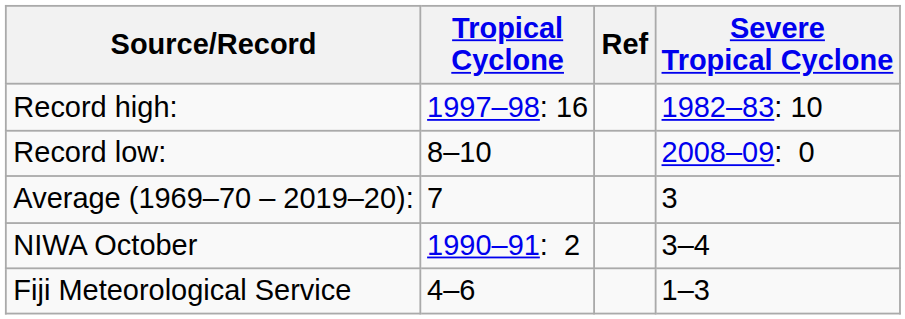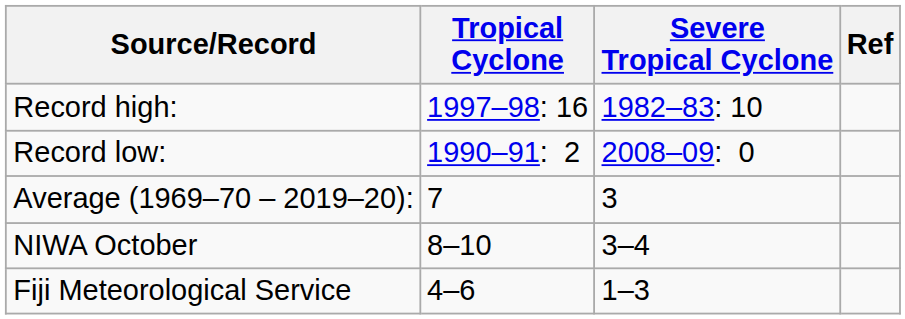 <table class="wikitable" style="float:right">
 <tr>
 <th>Source/Record</th>
 <th><a href='#'>Tropical<br>Cyclone</a></th>
+<th><a href='#'>Severe<br>Tropical Cyclone</a></th>
 <th>Ref</th>
-<th><a href='#'>Severe<br>Tropical Cyclone</a></th>
 </tr>
 <tr>
 <td>Record high:</td>
 <td><a href='#'>1997–98</a>: 16</td>
+<td><a href='#'>1982–83</a>: 10</td>
 <td></td>
-<td><a href='#'>1982–83</a>: 10</td>
 </tr>
 <tr>
 <td>Record low:</td>
-<td>8–10</td>
+<td><a href='#'>1990–91</a>:  2</td>
+<td><a href='#'>2008–09</a>:  0</td>
 <td></td>
-<td><a href='#'>2008–09</a>:  0</td>
 </tr>
 <tr>
 <td>Average (1969–70 – 2019–20):</td>
 <td>7</td>
+<td>3</td>
 <td></td>
-<td>3</td>
 </tr>
 <tr>
 <td>NIWA October</td>
-<td><a href='#'>1990–91</a>:  2</td>
+<td>8–10</td>
+<td>3–4</td>
 <td></td>
-<td>3–4</td>
 </tr>
 <tr>
 <td>Fiji Meteorological Service</td>
 <td>4–6</td>
+<td>1–3</td>
 <td></td>
-<td>1–3</td>
 </tr>
 </table>
